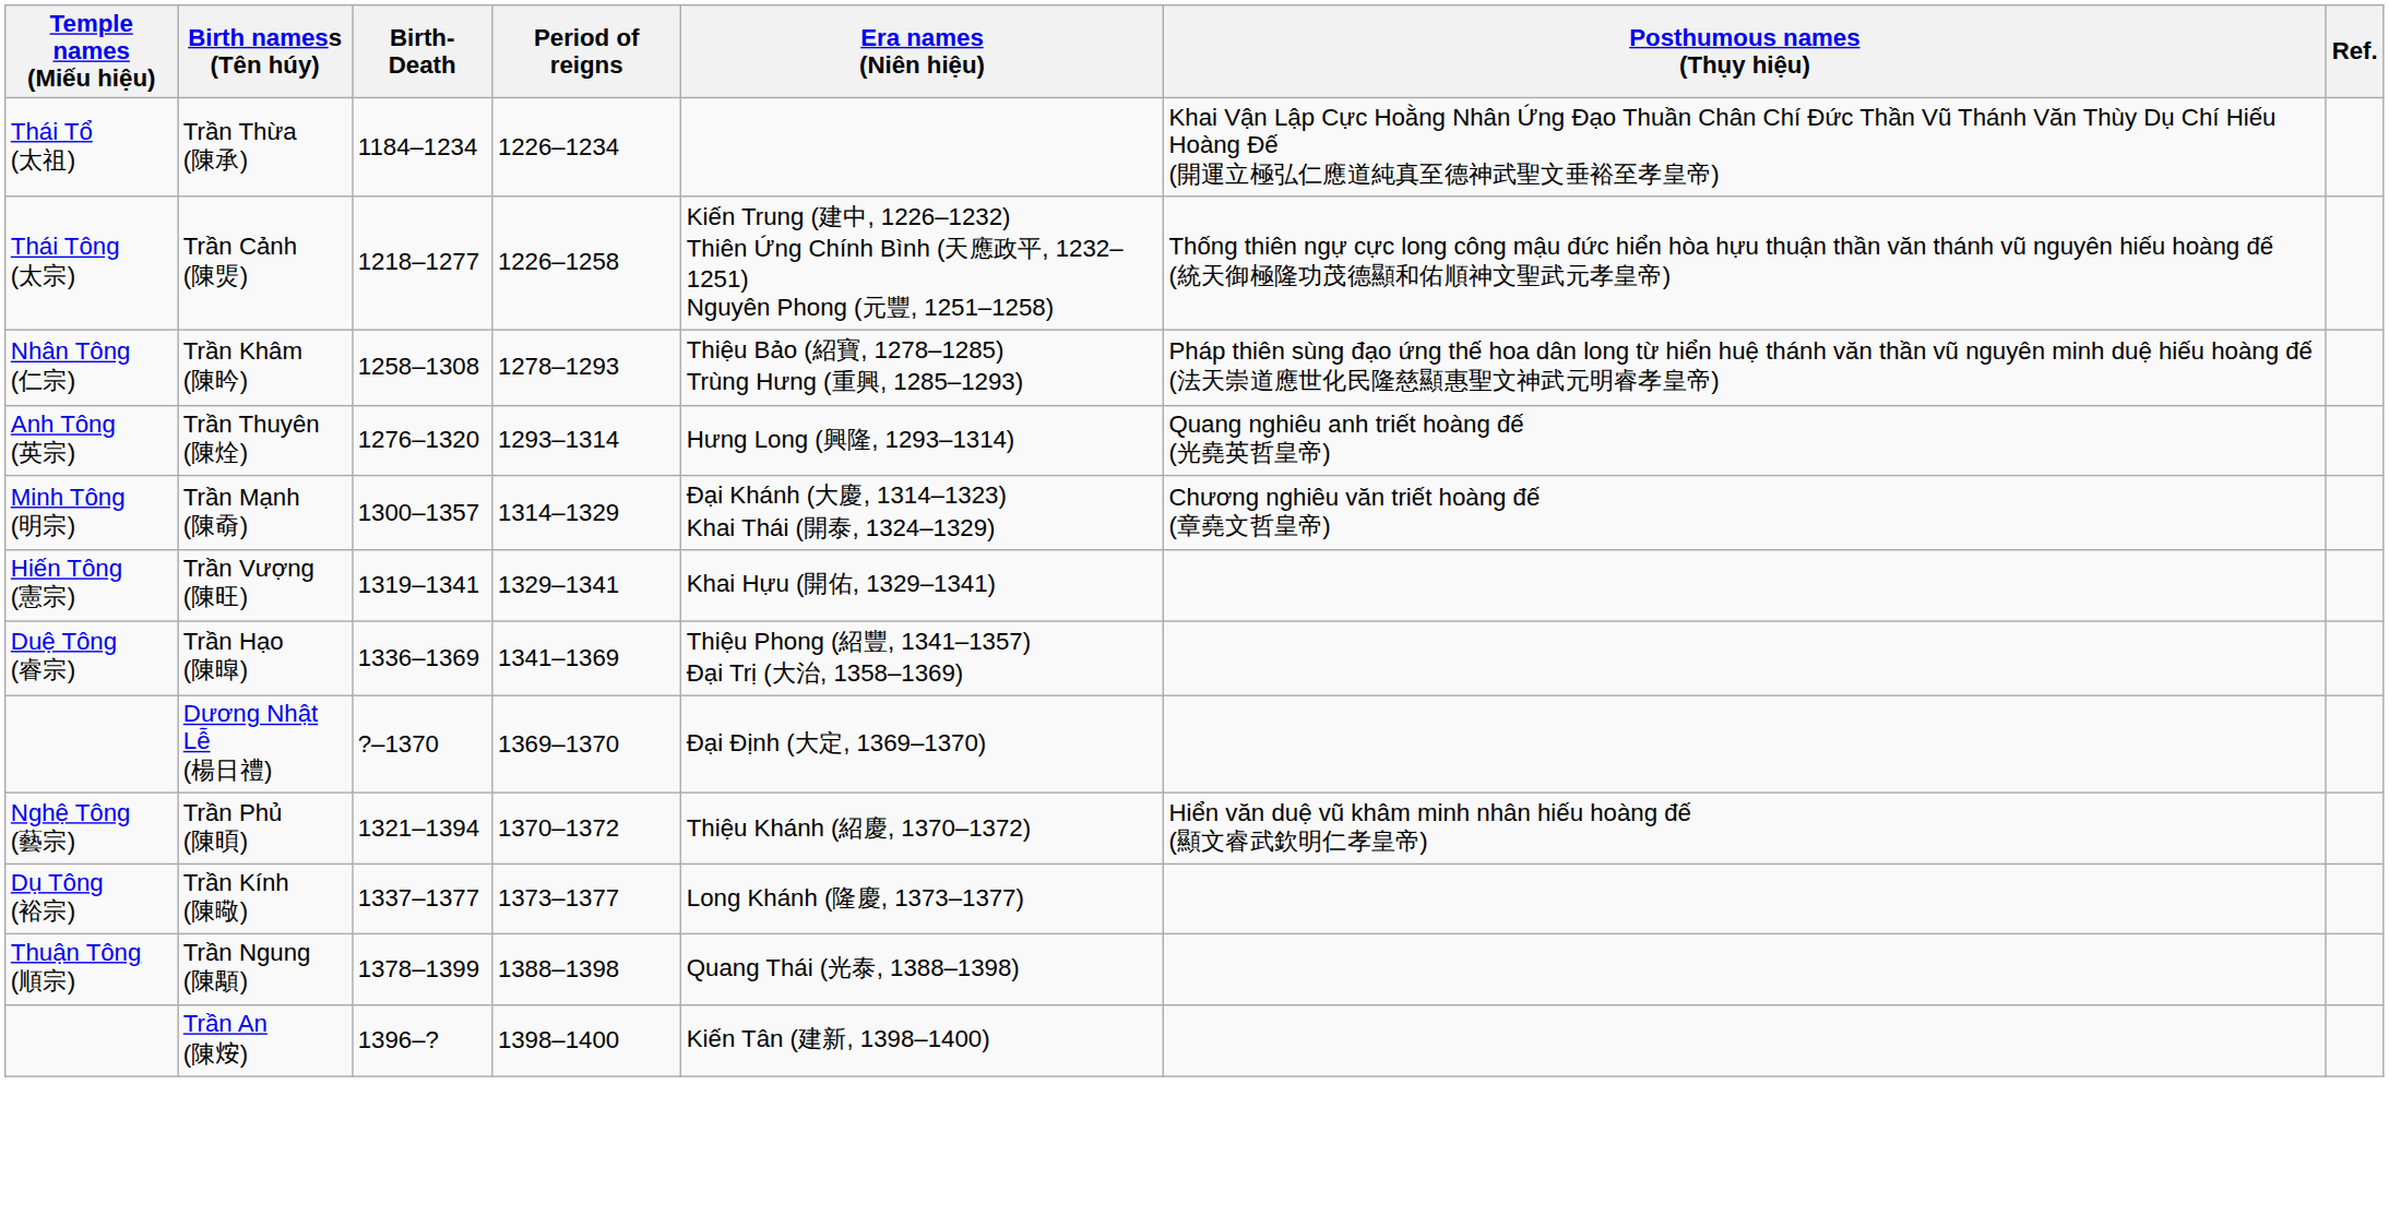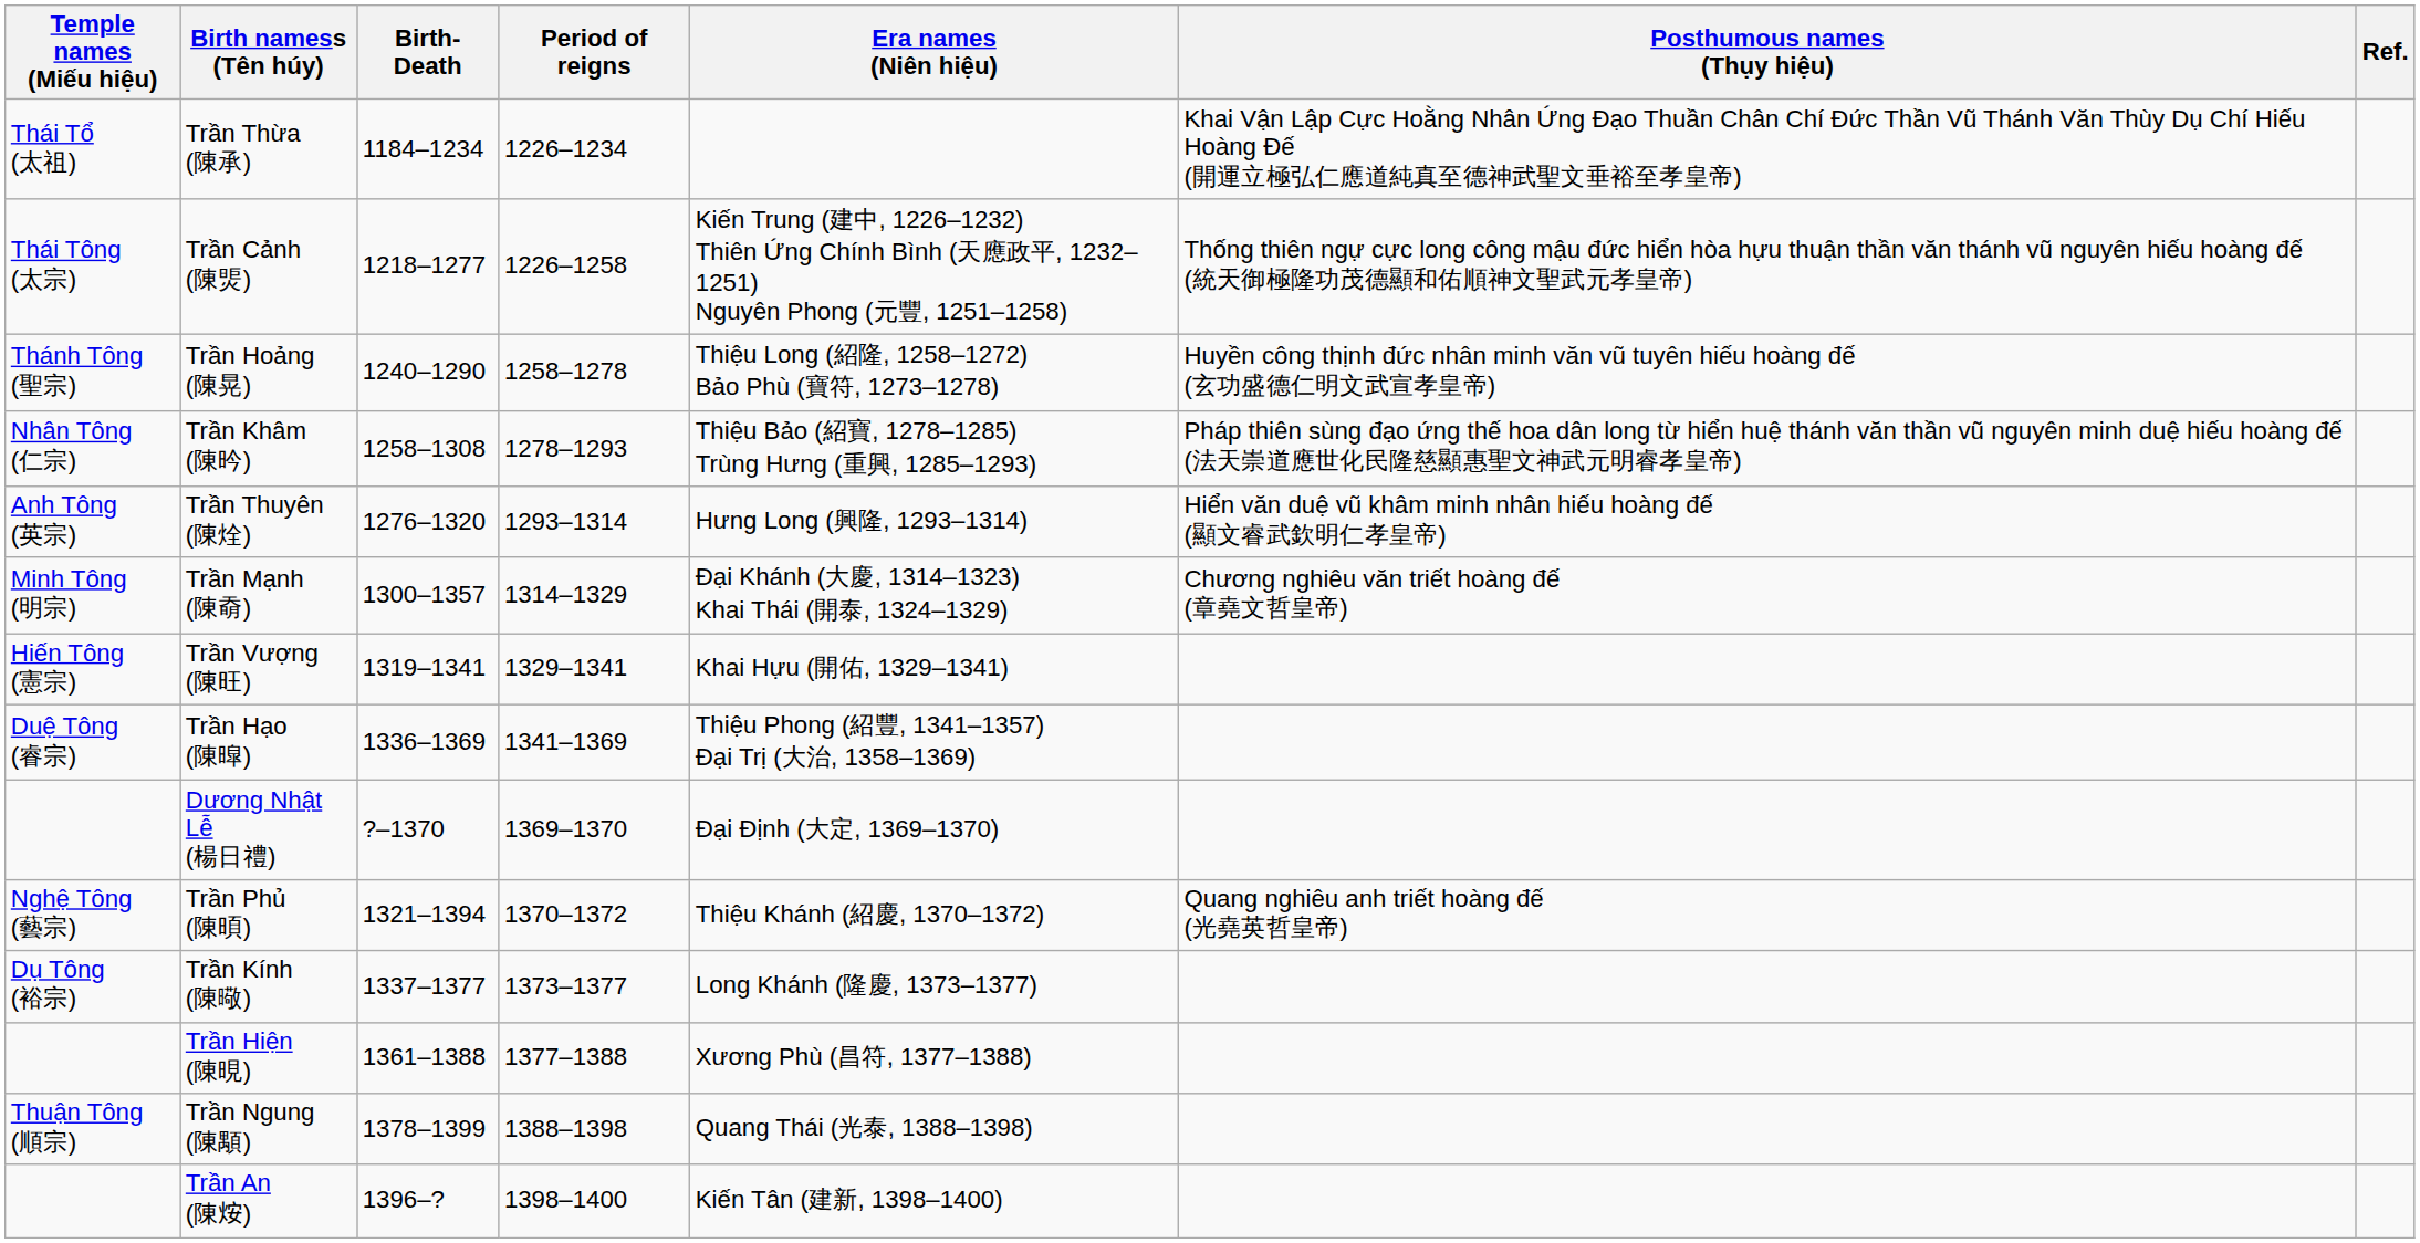 <table class="wikitable sortable" style="clear:none; font-size:100%; padding:0 auto">
 <tr>
 <th><a href='#'>Temple names</a><br>(Miếu hiệu)</th>
 <th><a href='#'>Birth names</a>s<br>(Tên húy)</th>
 <th>Birth-Death</th>
 <th>Period of reigns</th>
 <th><a href='#'>Era names</a><br>(Niên hiệu)</th>
 <th><a href='#'>Posthumous names</a><br>(Thụy hiệu)</th>
 <th>Ref.</th>
 </tr>
 <tr>
 <td><a href='#'>Thái Tổ</a><br>(太祖)</td>
 <td>Trần Thừa<br>(陳承)</td>
 <td>1184–1234</td>
 <td>1226–1234</td>
 <td></td>
 <td>Khai Vận Lập Cực Hoằng Nhân Ứng Đạo Thuần Chân Chí Đức Thần Vũ Thánh Văn Thùy Dụ Chí Hiếu Hoàng Đế<br>(開運立極弘仁應道純真至德神武聖文垂裕至孝皇帝)</td>
 <td></td>
 </tr>
 <tr>
 <td><a href='#'>Thái Tông</a><br>(太宗)</td>
 <td>Trần Cảnh<br>(陳煚)</td>
 <td>1218–1277</td>
 <td>1226–1258</td>
 <td>Kiến Trung (建中, 1226–1232)<br>Thiên Ứng Chính Bình (天應政平, 1232–1251)<br>Nguyên Phong (元豐, 1251–1258)</td>
 <td>Thống thiên ngự cực long công mậu đức hiển hòa hựu thuận thần văn thánh vũ nguyên hiếu hoàng đế<br>(統天御極隆功茂德顯和佑順神文聖武元孝皇帝)</td>
 <td></td>
 </tr>
 <tr>
+<td><a href='#'>Thánh Tông</a><br>(聖宗)</td>
+<td>Trần Hoảng<br>(陳晃)</td>
+<td>1240–1290</td>
+<td>1258–1278</td>
+<td>Thiệu Long (紹隆, 1258–1272)<br>Bảo Phù (寶符, 1273–1278)</td>
+<td>Huyền công thịnh đức nhân minh văn vũ tuyên hiếu hoàng đế<br>(玄功盛德仁明文武宣孝皇帝)</td>
+<td></td>
+</tr>
+<tr>
 <td><a href='#'>Nhân Tông</a><br>(仁宗)</td>
 <td>Trần Khâm<br>(陳昑)</td>
 <td>1258–1308</td>
 <td>1278–1293</td>
 <td>Thiệu Bảo (紹寶, 1278–1285)<br>Trùng Hưng (重興, 1285–1293)</td>
 <td>Pháp thiên sùng đạo ứng thế hoa dân long từ hiển huệ thánh văn thần vũ nguyên minh duệ hiếu hoàng đế<br>(法天崇道應世化民隆慈顯惠聖文神武元明睿孝皇帝)</td>
 <td></td>
 </tr>
 <tr>
 <td><a href='#'>Anh Tông</a><br>(英宗)</td>
 <td>Trần Thuyên<br>(陳烇)</td>
 <td>1276–1320</td>
 <td>1293–1314</td>
 <td>Hưng Long (興隆, 1293–1314)</td>
-<td>Quang nghiêu anh triết hoàng đế<br>(光堯英哲皇帝)</td>
+<td>Hiển văn duệ vũ khâm minh nhân hiếu hoàng đế<br>(顯文睿武欽明仁孝皇帝)</td>
 <td></td>
 </tr>
 <tr>
 <td><a href='#'>Minh Tông</a><br>(明宗)</td>
 <td>Trần Mạnh<br>(陳奣)</td>
 <td>1300–1357</td>
 <td>1314–1329</td>
 <td>Đại Khánh (大慶, 1314–1323)<br>Khai Thái (開泰, 1324–1329)</td>
 <td>Chương nghiêu văn triết hoàng đế<br>(章堯文哲皇帝)</td>
 <td></td>
 </tr>
 <tr>
 <td><a href='#'>Hiến Tông</a><br>(憲宗)</td>
 <td>Trần Vượng<br>(陳旺)</td>
 <td>1319–1341</td>
 <td>1329–1341</td>
 <td>Khai Hựu (開佑, 1329–1341)</td>
 <td></td>
 <td></td>
 </tr>
 <tr>
 <td><a href='#'>Duệ Tông</a><br>(睿宗)</td>
 <td>Trần Hạo<br>(陳暭)</td>
 <td>1336–1369</td>
 <td>1341–1369</td>
 <td>Thiệu Phong (紹豐, 1341–1357)<br>Đại Trị (大治, 1358–1369)</td>
 <td></td>
 <td></td>
 </tr>
 <tr>
 <td></td>
 <td><a href='#'>Dương Nhật Lễ</a><br>(楊日禮)</td>
 <td>?–1370</td>
 <td>1369–1370</td>
 <td>Đại Định (大定, 1369–1370)</td>
 <td></td>
 <td></td>
 </tr>
 <tr>
 <td><a href='#'>Nghệ Tông</a><br>(藝宗)</td>
 <td>Trần Phủ<br>(陳暊)</td>
 <td>1321–1394</td>
 <td>1370–1372</td>
 <td>Thiệu Khánh (紹慶, 1370–1372)</td>
-<td>Hiển văn duệ vũ khâm minh nhân hiếu hoàng đế<br>(顯文睿武欽明仁孝皇帝)</td>
+<td>Quang nghiêu anh triết hoàng đế<br>(光堯英哲皇帝)</td>
 <td></td>
 </tr>
 <tr>
 <td><a href='#'>Dụ Tông</a><br>(裕宗)</td>
 <td>Trần Kính<br>(陳曔)</td>
 <td>1337–1377</td>
 <td>1373–1377</td>
 <td>Long Khánh (隆慶, 1373–1377)</td>
+<td></td>
+<td></td>
+</tr>
+<tr>
+<td></td>
+<td><a href='#'>Trần Hiện</a><br>(陳晛)</td>
+<td>1361–1388</td>
+<td>1377–1388</td>
+<td>Xương Phù (昌符, 1377–1388)</td>
 <td></td>
 <td></td>
 </tr>
 <tr>
 <td><a href='#'>Thuận Tông</a><br>(順宗)</td>
 <td>Trần Ngung<br>(陳顒)</td>
 <td>1378–1399</td>
 <td>1388–1398</td>
 <td>Quang Thái (光泰, 1388–1398)</td>
 <td></td>
 <td></td>
 </tr>
 <tr>
 <td></td>
 <td><a href='#'>Trần An</a><br>(陳𤇼)</td>
 <td>1396–?</td>
 <td>1398–1400</td>
 <td>Kiến Tân (建新, 1398–1400)</td>
 <td></td>
 <td></td>
 </tr>
 </table>
